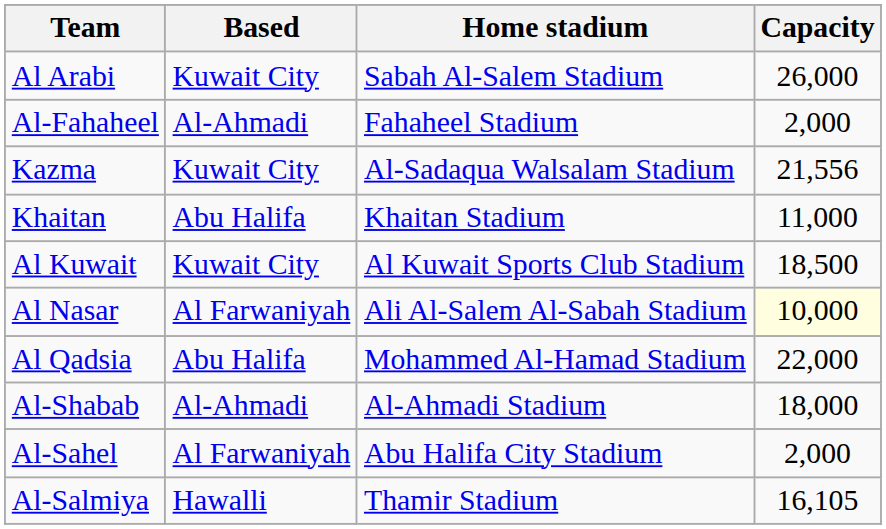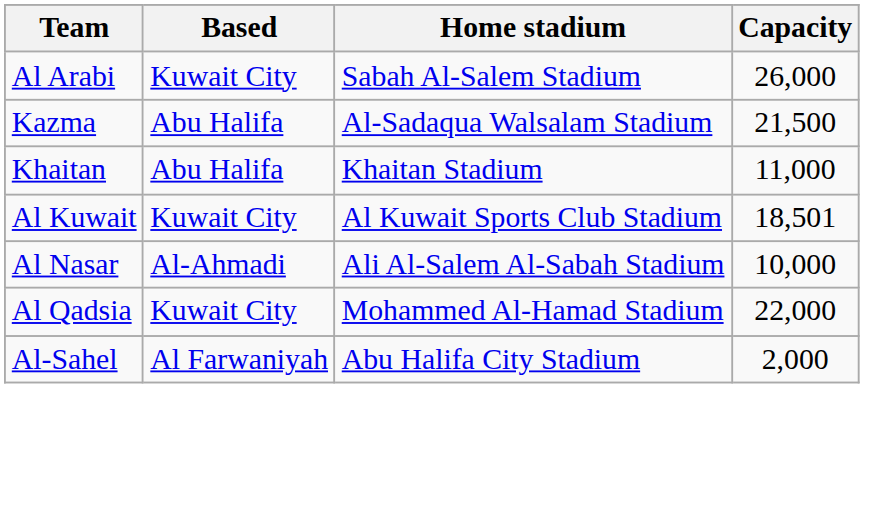 <table class="wikitable sortable">
 <tr>
 <th>Team</th>
 <th>Based</th>
 <th>Home stadium</th>
 <th>Capacity</th>
 </tr>
 <tr>
 <td><a href='#'>Al Arabi</a></td>
 <td><a href='#'>Kuwait City</a></td>
 <td><a href='#'>Sabah Al-Salem Stadium</a></td>
 <td align=center>26,000</td>
 </tr>
 <tr>
-<td><a href='#'>Al-Fahaheel</a></td>
-<td><a href='#'>Al-Ahmadi</a></td>
-<td><a href='#'>Fahaheel Stadium</a></td>
-<td align=center>2,000</td>
-</tr>
-<tr>
 <td><a href='#'>Kazma</a></td>
-<td><a href='#'>Kuwait City</a></td>
+<td><a href='#'>Abu Halifa</a></td>
 <td><a href='#'>Al-Sadaqua Walsalam Stadium</a></td>
-<td align=center>21,556</td>
+<td align=center>21,500</td>
 </tr>
 <tr>
 <td><a href='#'>Khaitan</a></td>
 <td><a href='#'>Abu Halifa</a></td>
 <td><a href='#'>Khaitan Stadium</a></td>
 <td align=center>11,000</td>
 </tr>
 <tr>
 <td><a href='#'>Al Kuwait</a></td>
 <td><a href='#'>Kuwait City</a></td>
 <td><a href='#'>Al Kuwait Sports Club Stadium</a></td>
-<td align=center>18,500</td>
+<td align=center>18,501</td>
 </tr>
 <tr>
 <td><a href='#'>Al Nasar</a></td>
-<td><a href='#'>Al Farwaniyah</a></td>
+<td><a href='#'>Al-Ahmadi</a></td>
 <td><a href='#'>Ali Al-Salem Al-Sabah Stadium</a></td>
-<td align=center style="background: lightyellow;">10,000</td>
+<td align=center>10,000</td>
 </tr>
 <tr>
 <td><a href='#'>Al Qadsia</a></td>
-<td><a href='#'>Abu Halifa</a></td>
+<td><a href='#'>Kuwait City</a></td>
 <td><a href='#'>Mohammed Al-Hamad Stadium</a></td>
 <td align=center>22,000</td>
-</tr>
-<tr>
-<td><a href='#'>Al-Shabab</a></td>
-<td><a href='#'>Al-Ahmadi</a></td>
-<td><a href='#'>Al-Ahmadi Stadium</a></td>
-<td align=center>18,000</td>
 </tr>
 <tr>
 <td><a href='#'>Al-Sahel</a></td>
 <td><a href='#'>Al Farwaniyah</a></td>
 <td><a href='#'>Abu Halifa City Stadium</a></td>
 <td align=center>2,000</td>
 </tr>
-<tr>
-<td><a href='#'>Al-Salmiya</a></td>
-<td><a href='#'>Hawalli</a></td>
-<td><a href='#'>Thamir Stadium</a></td>
-<td align=center>16,105</td>
-</tr>
 </table>
